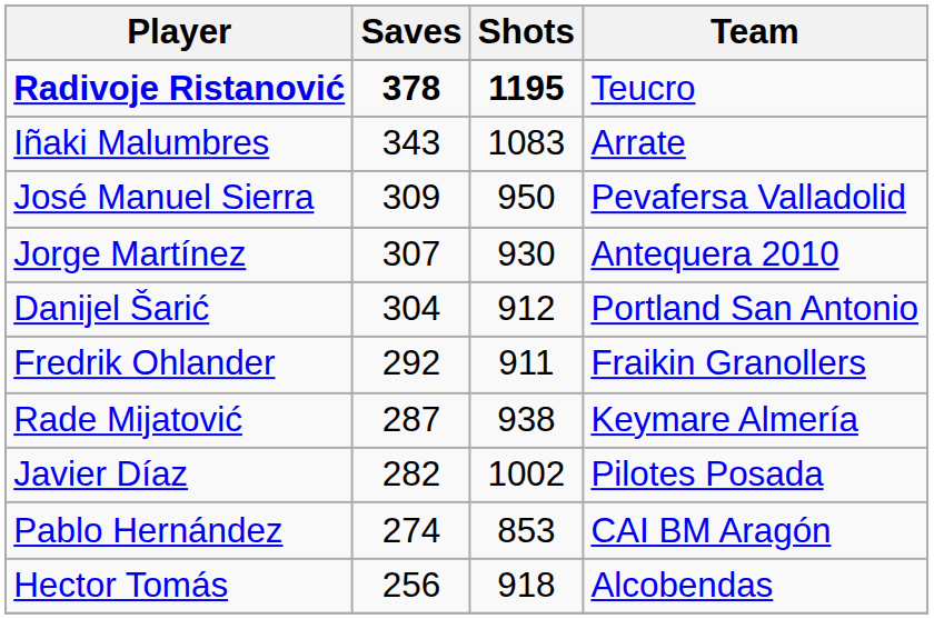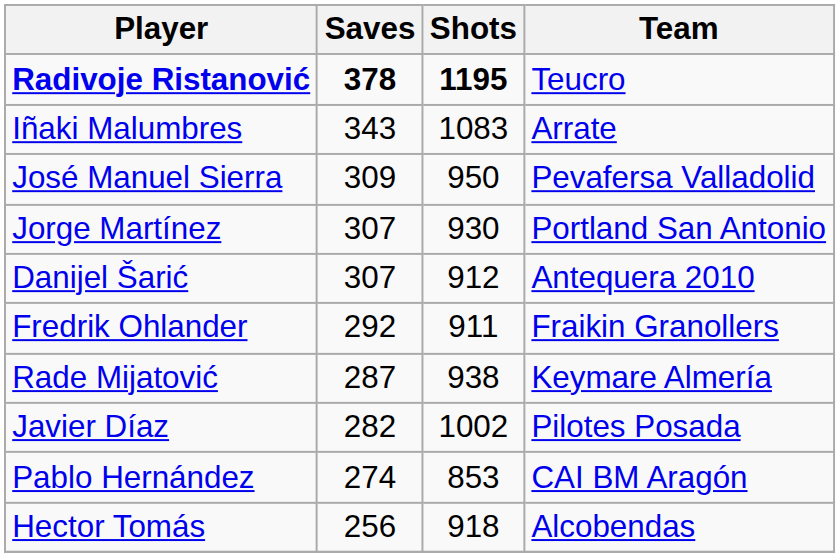 <table class="wikitable">
 <tr>
 <th>Player</th>
 <th>Saves</th>
 <th>Shots</th>
 <th>Team</th>
 </tr>
 <tr>
 <td> <strong><a href='#'>Radivoje Ristanović</a></strong></td>
 <td style="text-align:center;"><strong>378</strong></td>
 <td style="text-align:center;"><strong>1195</strong></td>
 <td><a href='#'>Teucro</a></td>
 </tr>
 <tr>
 <td> <a href='#'>Iñaki Malumbres</a></td>
 <td style="text-align:center;">343</td>
 <td style="text-align:center;">1083</td>
 <td><a href='#'>Arrate</a></td>
 </tr>
 <tr>
 <td> <a href='#'>José Manuel Sierra</a></td>
 <td style="text-align:center;">309</td>
 <td style="text-align:center;">950</td>
 <td><a href='#'>Pevafersa Valladolid</a></td>
 </tr>
 <tr>
 <td> <a href='#'>Jorge Martínez</a></td>
 <td style="text-align:center;">307</td>
 <td style="text-align:center;">930</td>
-<td><a href='#'>Antequera 2010</a></td>
+<td><a href='#'>Portland San Antonio</a></td>
 </tr>
 <tr>
 <td> <a href='#'>Danijel Šarić</a></td>
-<td style="text-align:center;">304</td>
+<td style="text-align:center;">307</td>
 <td style="text-align:center;">912</td>
-<td><a href='#'>Portland San Antonio</a></td>
+<td><a href='#'>Antequera 2010</a></td>
 </tr>
 <tr>
 <td> <a href='#'>Fredrik Ohlander</a></td>
 <td style="text-align:center;">292</td>
 <td style="text-align:center;">911</td>
 <td><a href='#'>Fraikin Granollers</a></td>
 </tr>
 <tr>
 <td> <a href='#'>Rade Mijatović</a></td>
 <td style="text-align:center;">287</td>
 <td style="text-align:center;">938</td>
 <td><a href='#'>Keymare Almería</a></td>
 </tr>
 <tr>
 <td> <a href='#'>Javier Díaz</a></td>
 <td style="text-align:center;">282</td>
 <td style="text-align:center;">1002</td>
 <td><a href='#'>Pilotes Posada</a></td>
 </tr>
 <tr>
 <td> <a href='#'>Pablo Hernández</a></td>
 <td style="text-align:center;">274</td>
 <td style="text-align:center;">853</td>
 <td><a href='#'>CAI BM Aragón</a></td>
 </tr>
 <tr>
 <td> <a href='#'>Hector Tomás</a></td>
 <td style="text-align:center;">256</td>
 <td style="text-align:center;">918</td>
 <td><a href='#'>Alcobendas</a></td>
 </tr>
 <tr>
 </tr>
 </table>
